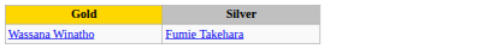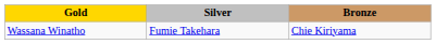 <table class="wikitable" style="text-align:left">
 <tr align="center">
 <td width=200 bgcolor=gold><strong>Gold</strong></td>
 <td width=200 bgcolor=silver><strong>Silver</strong></td>
+<td width=200 bgcolor=CC9966><strong>Bronze</strong></td>
 </tr>
 <tr>
 <td><a href='#'>Wassana Winatho</a><br><em></em></td>
 <td><a href='#'>Fumie Takehara</a><br><em></em></td>
+<td><a href='#'>Chie Kiriyama</a><br><em></em></td>
 </tr>
 </table>
